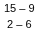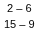 <table style="text-align:center">
 <tr>
 <th width=200></th>
 <th width=100></th>
 <th width=200></th>
 </tr>
 <tr>
+<td align=right></td>
+<td>2 – 6</td>
+<td align=left><strong></strong></td>
+</tr>
+<tr>
 <td align=right><strong></strong></td>
 <td>15 – 9</td>
 <td align=left></td>
 </tr>
-<tr>
-<td align=right></td>
-<td>2 – 6</td>
-<td align=left><strong></strong></td>
-</tr>
 </table>
